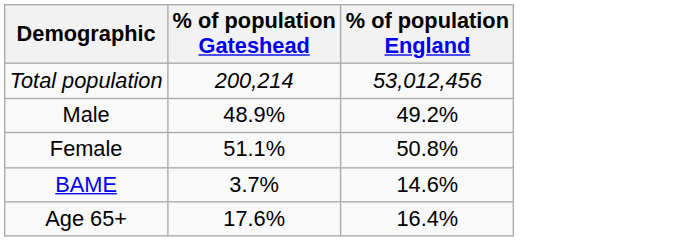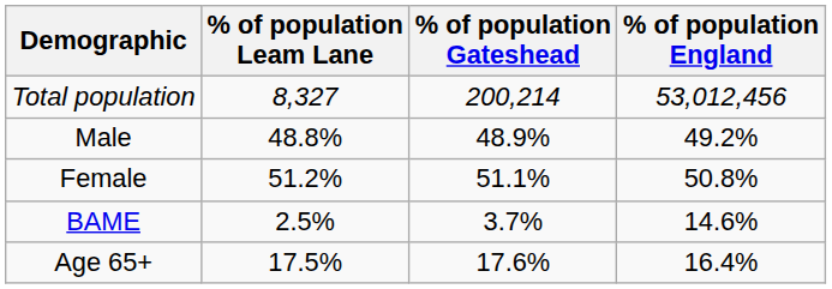 <table class="wikitable sortable" style="text-align: center">
 <tr>
 <th>Demographic</th>
+<th><strong>% of population</strong><br><strong>Leam Lane</strong></th>
 <th>% of population<br><a href='#'>Gateshead</a></th>
 <th><strong>% of population</strong><br><strong><a href='#'>England</a></strong></th>
 </tr>
 <tr>
 <td><em>Total population</em></td>
+<td><em>8,327</em></td>
 <td><em>200,214</em></td>
 <td><em>53,012,456</em></td>
 </tr>
 <tr>
 <td>Male</td>
+<td>48.8%</td>
 <td>48.9%</td>
 <td>49.2%</td>
 </tr>
 <tr>
 <td>Female</td>
+<td>51.2%</td>
 <td>51.1%</td>
 <td>50.8%</td>
 </tr>
 <tr>
 <td><a href='#'>BAME</a></td>
+<td>2.5%</td>
 <td>3.7%</td>
 <td>14.6%</td>
 </tr>
 <tr>
 <td>Age 65+</td>
+<td>17.5%</td>
 <td>17.6%</td>
 <td>16.4%</td>
 </tr>
 </table>
